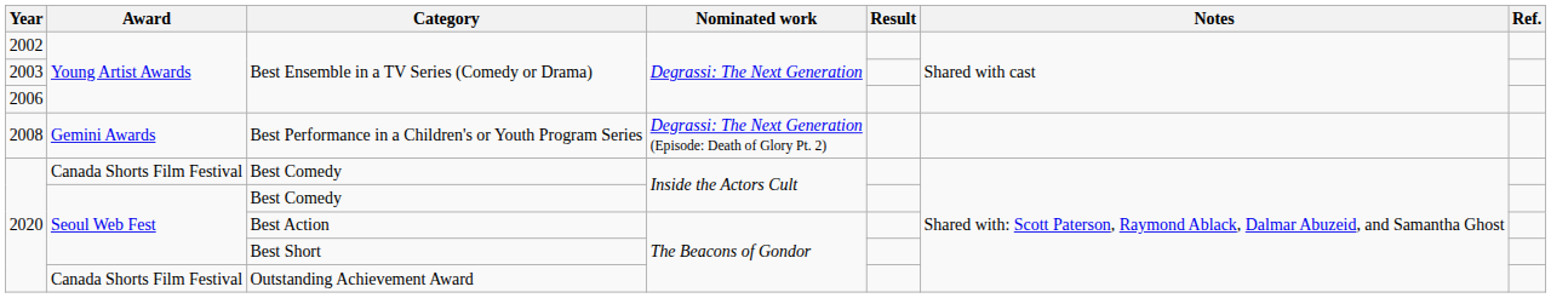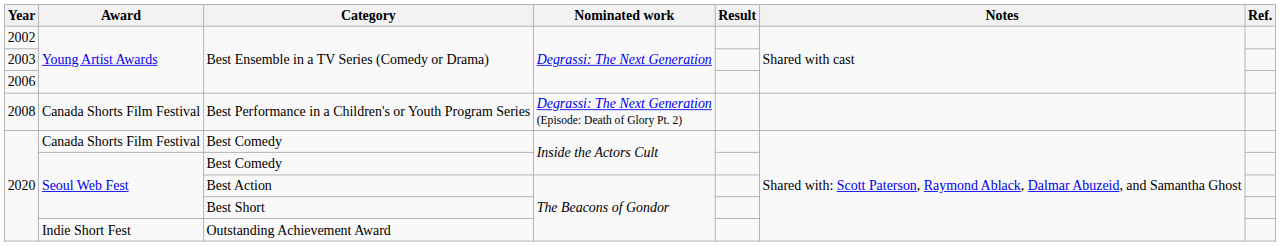 <table class="wikitable">
 <tr>
 <th>Year</th>
 <th>Award</th>
 <th>Category</th>
 <th>Nominated work</th>
 <th>Result</th>
 <th>Notes</th>
 <th>Ref.</th>
 </tr>
 <tr>
 <td>2002</td>
 <td rowspan="3"><a href='#'>Young Artist Awards</a></td>
 <td rowspan="3">Best Ensemble in a TV Series (Comedy or Drama)</td>
 <td rowspan="3"><em><a href='#'>Degrassi: The Next Generation</a></em></td>
 <td></td>
 <td rowspan="3">Shared with cast</td>
 <td></td>
 </tr>
 <tr>
 <td>2003</td>
 <td></td>
 <td></td>
 </tr>
 <tr>
 <td>2006</td>
 <td></td>
 <td></td>
 </tr>
 <tr>
 <td>2008</td>
-<td><a href='#'>Gemini Awards</a></td>
+<td>Canada Shorts Film Festival</td>
 <td>Best Performance in a Children's or Youth Program Series</td>
 <td><em><a href='#'>Degrassi: The Next Generation</a></em><br><small>(Episode: Death of Glory Pt. 2)</small></td>
 <td></td>
 <td></td>
 <td></td>
 </tr>
 <tr>
 <td rowspan="5">2020</td>
 <td>Canada Shorts Film Festival</td>
 <td>Best Comedy</td>
 <td rowspan="2"><em>Inside the Actors Cult</em></td>
 <td></td>
 <td rowspan="5">Shared with: <a href='#'>Scott Paterson</a>, <a href='#'>Raymond Ablack</a>, <a href='#'>Dalmar Abuzeid</a>, and Samantha Ghost</td>
 <td></td>
 </tr>
 <tr>
 <td rowspan="3"><a href='#'>Seoul Web Fest</a></td>
 <td>Best Comedy</td>
 <td></td>
 <td></td>
 </tr>
 <tr>
 <td>Best Action</td>
 <td rowspan="3"><em>The Beacons of Gondor</em></td>
 <td></td>
 <td></td>
 </tr>
 <tr>
 <td>Best Short</td>
 <td></td>
 <td></td>
 </tr>
 <tr>
-<td>Canada Shorts Film Festival</td>
+<td>Indie Short Fest</td>
 <td>Outstanding Achievement Award</td>
 <td></td>
 <td></td>
 </tr>
 </table>
